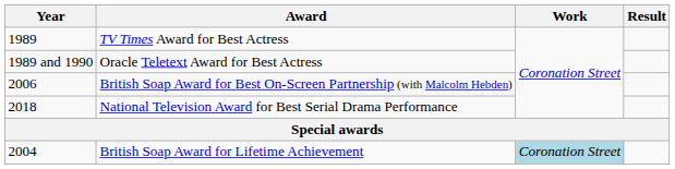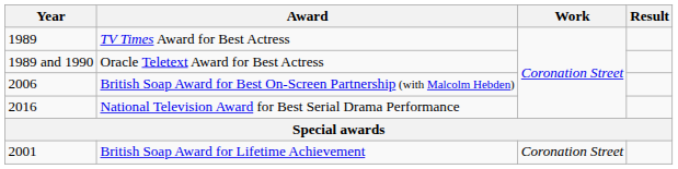 <table class=wikitable>
 <tr>
 <th>Year</th>
 <th>Award</th>
 <th>Work</th>
 <th>Result</th>
 </tr>
 <tr>
 <td>1989</td>
 <td><em><a href='#'>TV Times</a></em> Award for Best Actress</td>
 <td rowspan=4><em><a href='#'>Coronation Street</a></em></td>
 <td></td>
 </tr>
 <tr>
 <td>1989 and 1990</td>
 <td>Oracle <a href='#'>Teletext</a> Award for Best Actress</td>
 <td></td>
 </tr>
 <tr>
 <td>2006</td>
 <td><a href='#'>British Soap Award for Best On-Screen Partnership</a><small> (with <a href='#'>Malcolm Hebden</a>)</small></td>
 <td></td>
 </tr>
 <tr>
-<td>2018</td>
+<td>2016</td>
 <td><a href='#'>National Television Award</a> for Best Serial Drama Performance</td>
 <td></td>
 </tr>
 <tr>
 <th colspan=6>Special awards</th>
 </tr>
 <tr>
-<td>2004</td>
+<td>2001</td>
 <td><a href='#'>British Soap Award for Lifetime Achievement</a></td>
-<td style="background: lightblue;"><em>Coronation Street</em></td>
+<td><em>Coronation Street</em></td>
 <td></td>
 </tr>
 </table>
